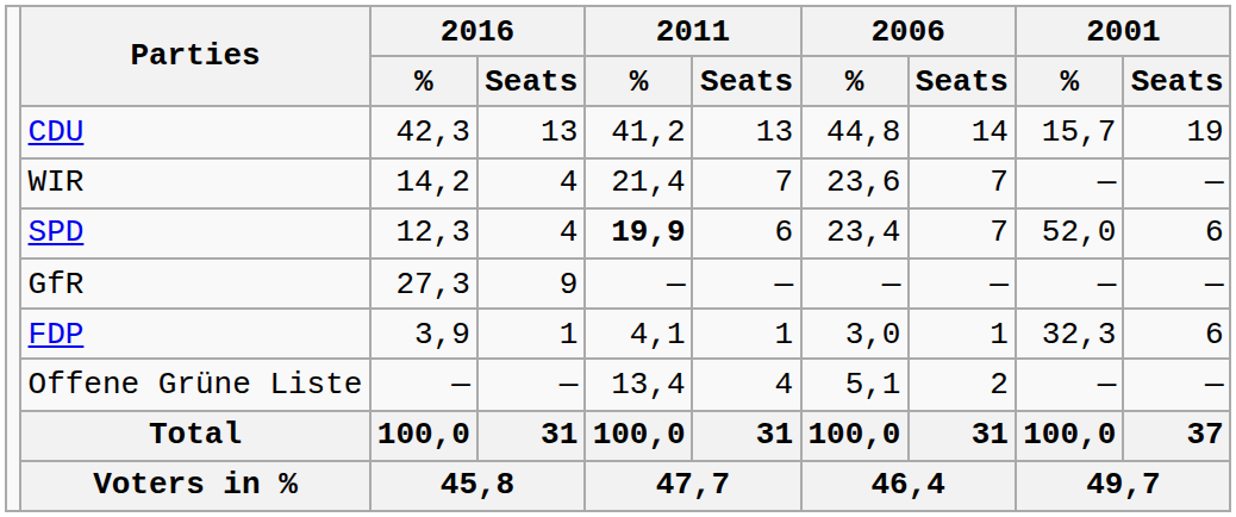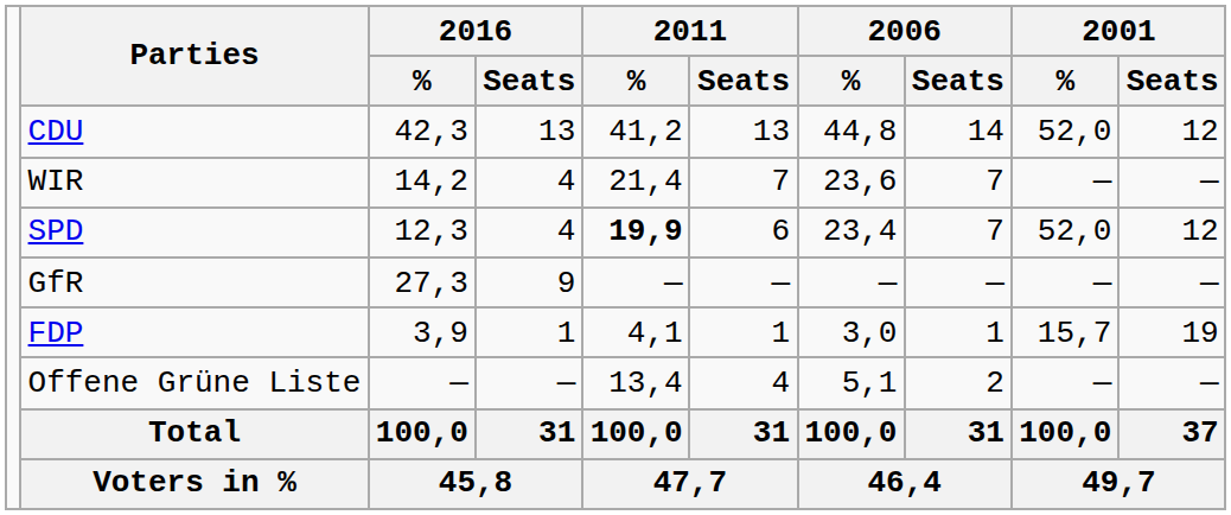 <table class="wikitable mw-datatable" style="text-align:right">
 <tr>
 <td rowspan="10"></td>
 <th rowspan="2">Parties</th>
 <th colspan="2">2016</th>
 <th colspan="2">2011</th>
 <th colspan="2">2006</th>
 <th colspan="2">2001</th>
 </tr>
 <tr>
 <th>%</th>
 <th>Seats</th>
 <th>%</th>
 <th>Seats</th>
 <th>%</th>
 <th>Seats</th>
 <th>%</th>
 <th>Seats</th>
 </tr>
 <tr>
 <td style="text-align:left"><a href='#'>CDU</a></td>
 <td>42,3</td>
 <td>13</td>
 <td>41,2</td>
 <td>13</td>
 <td>44,8</td>
 <td>14</td>
-<td>15,7</td>
-<td>19</td>
+<td>52,0</td>
+<td>12</td>
 </tr>
 <tr>
 <td style="text-align:left">WIR</td>
 <td>14,2</td>
 <td>4</td>
 <td>21,4</td>
 <td>7</td>
 <td>23,6</td>
 <td>7</td>
 <td>—</td>
 <td>—</td>
 </tr>
 <tr>
 <td style="text-align:left"><a href='#'>SPD</a></td>
 <td>12,3</td>
 <td>4</td>
 <td><strong>19,9</strong></td>
 <td>6</td>
 <td>23,4</td>
 <td>7</td>
 <td>52,0</td>
-<td>6</td>
+<td>12</td>
 </tr>
 <tr>
 <td style="text-align:left">GfR</td>
 <td>27,3</td>
 <td>9</td>
 <td>—</td>
 <td>—</td>
 <td>—</td>
 <td>—</td>
 <td>—</td>
 <td>—</td>
 </tr>
 <tr>
 <td style="text-align:left"><a href='#'>FDP</a></td>
 <td>3,9</td>
 <td>1</td>
 <td>4,1</td>
 <td>1</td>
 <td>3,0</td>
 <td>1</td>
-<td>32,3</td>
-<td>6</td>
+<td>15,7</td>
+<td>19</td>
 </tr>
 <tr>
 <td style="text-align:left">Offene Grüne Liste</td>
 <td>—</td>
 <td>—</td>
 <td>13,4</td>
 <td>4</td>
 <td>5,1</td>
 <td>2</td>
 <td>—</td>
 <td>—</td>
 </tr>
 <tr>
 <th>Total</th>
 <th style="text-align:right">100,0</th>
 <th style="text-align:right">31</th>
 <th style="text-align:right">100,0</th>
 <th style="text-align:right">31</th>
 <th style="text-align:right">100,0</th>
 <th style="text-align:right">31</th>
 <th style="text-align:right">100,0</th>
 <th style="text-align:right">37</th>
 </tr>
 <tr>
 <th>Voters in %</th>
 <th colspan="2">45,8</th>
 <th colspan="2">47,7</th>
 <th colspan="2">46,4</th>
 <th colspan="2">49,7</th>
 </tr>
 </table>
